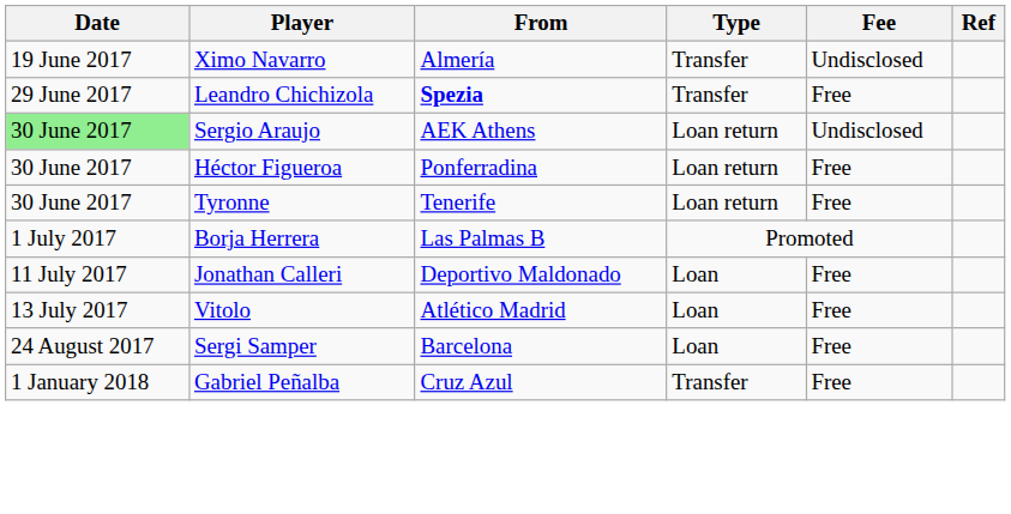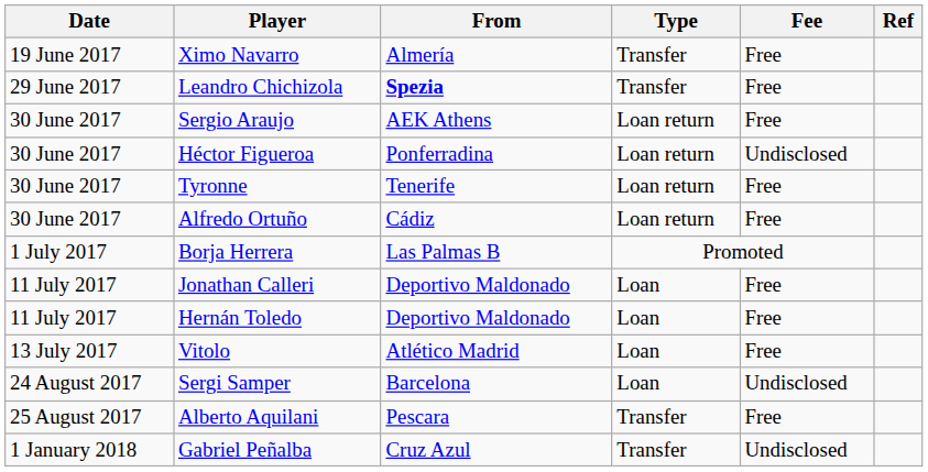 <table class="wikitable" style="width:80%;">
 <tr>
 <th>Date</th>
 <th>Player</th>
 <th>From</th>
 <th>Type</th>
 <th>Fee</th>
 <th>Ref</th>
 </tr>
 <tr>
 <td>19 June 2017</td>
 <td> <a href='#'>Ximo Navarro</a></td>
 <td> <a href='#'>Almería</a></td>
 <td>Transfer</td>
-<td>Undisclosed</td>
+<td>Free</td>
 <td></td>
 </tr>
 <tr>
 <td>29 June 2017</td>
 <td> <a href='#'>Leandro Chichizola</a></td>
 <td><strong> <a href='#'>Spezia</a></strong></td>
 <td>Transfer</td>
 <td>Free</td>
 <td></td>
 </tr>
 <tr>
-<td style="background: lightgreen;">30 June 2017</td>
+<td>30 June 2017</td>
 <td> <a href='#'>Sergio Araujo</a></td>
 <td> <a href='#'>AEK Athens</a></td>
 <td>Loan return</td>
-<td>Undisclosed</td>
+<td>Free</td>
 <td></td>
 </tr>
 <tr>
 <td>30 June 2017</td>
 <td> <a href='#'>Héctor Figueroa</a></td>
 <td> <a href='#'>Ponferradina</a></td>
 <td>Loan return</td>
-<td>Free</td>
+<td>Undisclosed</td>
 <td></td>
 </tr>
 <tr>
 <td>30 June 2017</td>
 <td> <a href='#'>Tyronne</a></td>
 <td> <a href='#'>Tenerife</a></td>
+<td>Loan return</td>
+<td>Free</td>
+<td></td>
+</tr>
+<tr>
+<td>30 June 2017</td>
+<td> <a href='#'>Alfredo Ortuño</a></td>
+<td> <a href='#'>Cádiz</a></td>
 <td>Loan return</td>
 <td>Free</td>
 <td></td>
 </tr>
 <tr>
 <td>1 July 2017</td>
 <td> <a href='#'>Borja Herrera</a></td>
 <td> <a href='#'>Las Palmas B</a></td>
 <td colspan=2 align=center>Promoted</td>
 <td></td>
 </tr>
 <tr>
 <td>11 July 2017</td>
 <td> <a href='#'>Jonathan Calleri</a></td>
 <td> <a href='#'>Deportivo Maldonado</a></td>
 <td>Loan</td>
 <td>Free</td>
 <td></td>
 </tr>
 <tr>
+<td>11 July 2017</td>
+<td> <a href='#'>Hernán Toledo</a></td>
+<td> <a href='#'>Deportivo Maldonado</a></td>
+<td>Loan</td>
+<td>Free</td>
+<td></td>
+</tr>
+<tr>
 <td>13 July 2017</td>
 <td> <a href='#'>Vitolo</a></td>
 <td> <a href='#'>Atlético Madrid</a></td>
 <td>Loan</td>
 <td>Free</td>
 <td></td>
 </tr>
 <tr>
 <td>24 August 2017</td>
 <td> <a href='#'>Sergi Samper</a></td>
 <td> <a href='#'>Barcelona</a></td>
 <td>Loan</td>
+<td>Undisclosed</td>
+<td></td>
+</tr>
+<tr>
+<td>25 August 2017</td>
+<td> <a href='#'>Alberto Aquilani</a></td>
+<td> <a href='#'>Pescara</a></td>
+<td>Transfer</td>
 <td>Free</td>
 <td></td>
 </tr>
 <tr>
 <td>1 January 2018</td>
 <td> <a href='#'>Gabriel Peñalba</a></td>
 <td> <a href='#'>Cruz Azul</a></td>
 <td>Transfer</td>
-<td>Free</td>
+<td>Undisclosed</td>
 <td></td>
 </tr>
 </table>
